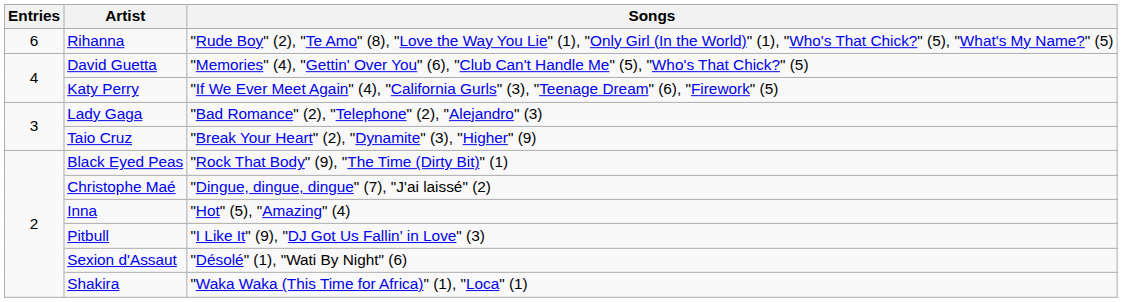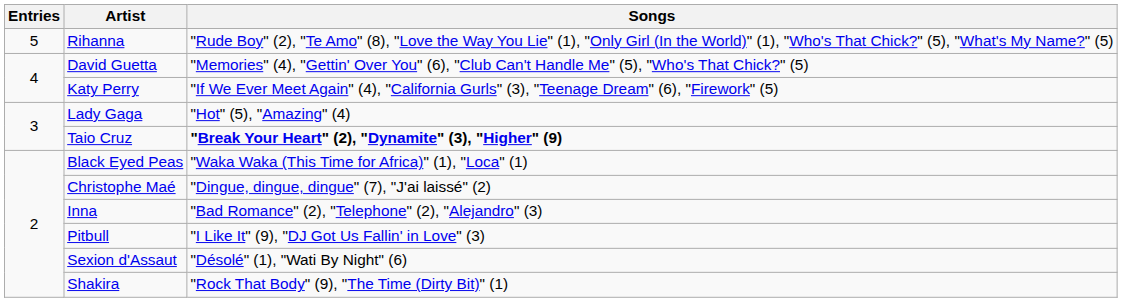 <table class="wikitable">
 <tr>
 <th>Entries</th>
 <th>Artist</th>
 <th>Songs</th>
 </tr>
 <tr>
-<td style="text-align: center;">6</td>
+<td style="text-align: center;">5</td>
 <td><a href='#'>Rihanna</a></td>
 <td>"<a href='#'>Rude Boy</a>" (2), "<a href='#'>Te Amo</a>" (8), "<a href='#'>Love the Way You Lie</a>" (1), "<a href='#'>Only Girl (In the World)</a>" (1), "<a href='#'>Who's That Chick?</a>" (5), "<a href='#'>What's My Name?</a>" (5)</td>
 </tr>
 <tr>
 <td rowspan="2" style="text-align: center;">4</td>
 <td><a href='#'>David Guetta</a></td>
 <td>"<a href='#'>Memories</a>" (4), "<a href='#'>Gettin' Over You</a>" (6), "<a href='#'>Club Can't Handle Me</a>" (5), "<a href='#'>Who's That Chick?</a>" (5)</td>
 </tr>
 <tr>
 <td><a href='#'>Katy Perry</a></td>
 <td>"<a href='#'>If We Ever Meet Again</a>" (4), "<a href='#'>California Gurls</a>" (3), "<a href='#'>Teenage Dream</a>" (6), "<a href='#'>Firework</a>" (5)</td>
 </tr>
 <tr>
 <td rowspan="2" style="text-align: center;">3</td>
 <td><a href='#'>Lady Gaga</a></td>
-<td>"<a href='#'>Bad Romance</a>" (2), "<a href='#'>Telephone</a>" (2), "<a href='#'>Alejandro</a>" (3)</td>
+<td>"<a href='#'>Hot</a>" (5), "<a href='#'>Amazing</a>" (4)</td>
 </tr>
 <tr>
 <td><a href='#'>Taio Cruz</a></td>
-<td>"<a href='#'>Break Your Heart</a>" (2), "<a href='#'>Dynamite</a>" (3), "<a href='#'>Higher</a>" (9)</td>
+<td><strong>"<a href='#'>Break Your Heart</a>" (2), "<a href='#'>Dynamite</a>" (3), "<a href='#'>Higher</a>" (9)</strong></td>
 </tr>
 <tr>
 <td rowspan="6" style="text-align: center;">2</td>
 <td><a href='#'>Black Eyed Peas</a></td>
-<td>"<a href='#'>Rock That Body</a>" (9), "<a href='#'>The Time (Dirty Bit)</a>" (1)</td>
+<td>"<a href='#'>Waka Waka (This Time for Africa)</a>" (1), "<a href='#'>Loca</a>" (1)</td>
 </tr>
 <tr>
 <td><a href='#'>Christophe Maé</a></td>
 <td>"<a href='#'>Dingue, dingue, dingue</a>" (7), "J'ai laissé" (2)</td>
 </tr>
 <tr>
 <td><a href='#'>Inna</a></td>
-<td>"<a href='#'>Hot</a>" (5), "<a href='#'>Amazing</a>" (4)</td>
+<td>"<a href='#'>Bad Romance</a>" (2), "<a href='#'>Telephone</a>" (2), "<a href='#'>Alejandro</a>" (3)</td>
 </tr>
 <tr>
 <td><a href='#'>Pitbull</a></td>
 <td>"<a href='#'>I Like It</a>" (9), "<a href='#'>DJ Got Us Fallin' in Love</a>" (3)</td>
 </tr>
 <tr>
 <td><a href='#'>Sexion d'Assaut</a></td>
 <td>"<a href='#'>Désolé</a>" (1), "Wati By Night" (6)</td>
 </tr>
 <tr>
 <td><a href='#'>Shakira</a></td>
-<td>"<a href='#'>Waka Waka (This Time for Africa)</a>" (1), "<a href='#'>Loca</a>" (1)</td>
+<td>"<a href='#'>Rock That Body</a>" (9), "<a href='#'>The Time (Dirty Bit)</a>" (1)</td>
 </tr>
 </table>
